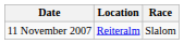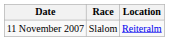 <table class="wikitable">
 <tr>
 <th>Date</th>
+<th>Race</th>
 <th>Location</th>
-<th>Race</th>
 </tr>
 <tr>
 <td>11 November 2007</td>
+<td>Slalom</td>
 <td> <a href='#'>Reiteralm</a></td>
-<td>Slalom</td>
 </tr>
 </table>
